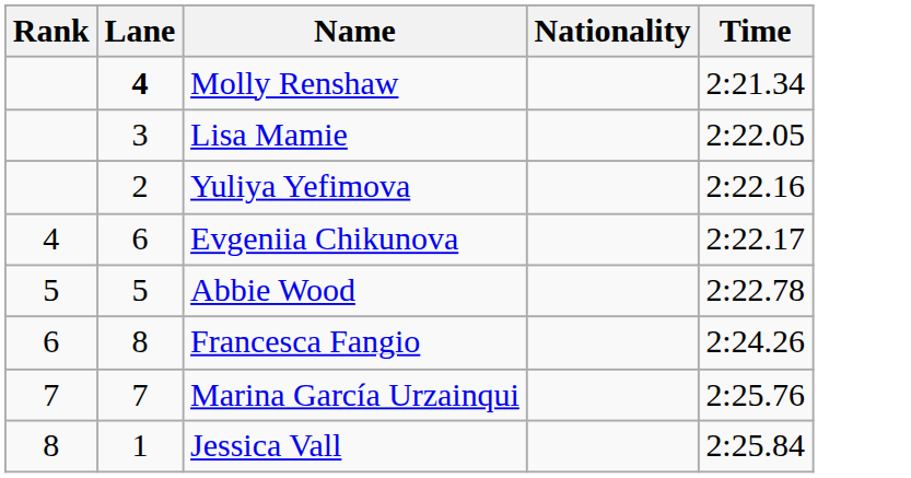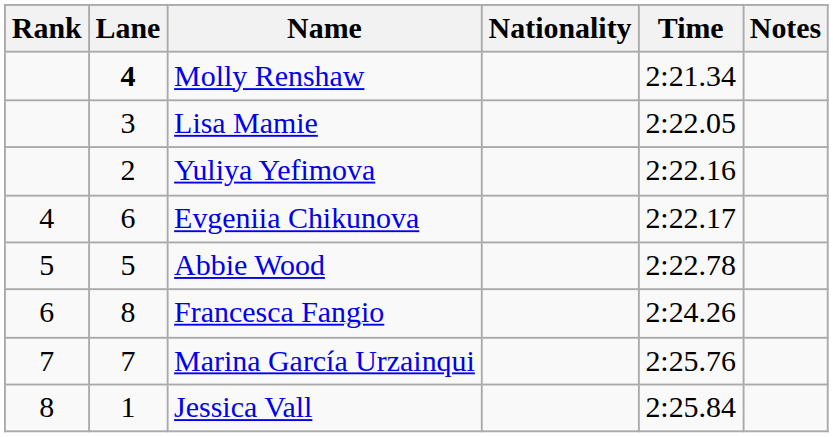 <table class="wikitable sortable" style="text-align:center">
 <tr>
 <th>Rank</th>
 <th>Lane</th>
 <th>Name</th>
 <th>Nationality</th>
 <th>Time</th>
+<th>Notes</th>
 </tr>
 <tr>
 <td></td>
 <td><strong>4</strong></td>
 <td align=left><a href='#'>Molly Renshaw</a></td>
 <td align=left></td>
 <td>2:21.34</td>
+<td></td>
 </tr>
 <tr>
 <td></td>
 <td>3</td>
 <td align=left><a href='#'>Lisa Mamie</a></td>
 <td align=left></td>
 <td>2:22.05</td>
+<td></td>
 </tr>
 <tr>
 <td></td>
 <td>2</td>
 <td align=left><a href='#'>Yuliya Yefimova</a></td>
 <td align=left></td>
 <td>2:22.16</td>
+<td></td>
 </tr>
 <tr>
 <td>4</td>
 <td>6</td>
 <td align=left><a href='#'>Evgeniia Chikunova</a></td>
 <td align=left></td>
 <td>2:22.17</td>
+<td></td>
 </tr>
 <tr>
 <td>5</td>
 <td>5</td>
 <td align=left><a href='#'>Abbie Wood</a></td>
 <td align=left></td>
 <td>2:22.78</td>
+<td></td>
 </tr>
 <tr>
 <td>6</td>
 <td>8</td>
 <td align=left><a href='#'>Francesca Fangio</a></td>
 <td align=left></td>
 <td>2:24.26</td>
+<td></td>
 </tr>
 <tr>
 <td>7</td>
 <td>7</td>
 <td align=left><a href='#'>Marina García Urzainqui</a></td>
 <td align=left></td>
 <td>2:25.76</td>
+<td></td>
 </tr>
 <tr>
 <td>8</td>
 <td>1</td>
 <td align=left><a href='#'>Jessica Vall</a></td>
 <td align=left></td>
 <td>2:25.84</td>
+<td></td>
 </tr>
 </table>
